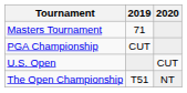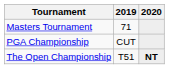 <table class="wikitable" style="font-size:95%;text-align:center;">
 <tr>
 <th>Tournament</th>
 <th>2019</th>
 <th>2020</th>
 </tr>
 <tr>
 <td align=left><a href='#'>Masters Tournament</a></td>
 <td>71</td>
 <td style="background:#eeeeee;"></td>
 </tr>
 <tr>
 <td align=left><a href='#'>PGA Championship</a></td>
 <td>CUT</td>
 <td style="background:#eeeeee;"></td>
 </tr>
 <tr>
-<td align=left><a href='#'>U.S. Open</a></td>
-<td style="background:#eeeeee;"></td>
-<td>CUT</td>
-</tr>
-<tr>
 <td align=left><a href='#'>The Open Championship</a></td>
 <td>T51</td>
-<td style="background:#eeeeee;">NT</td>
+<td style="background:#eeeeee;"><strong>NT</strong></td>
 </tr>
 </table>
